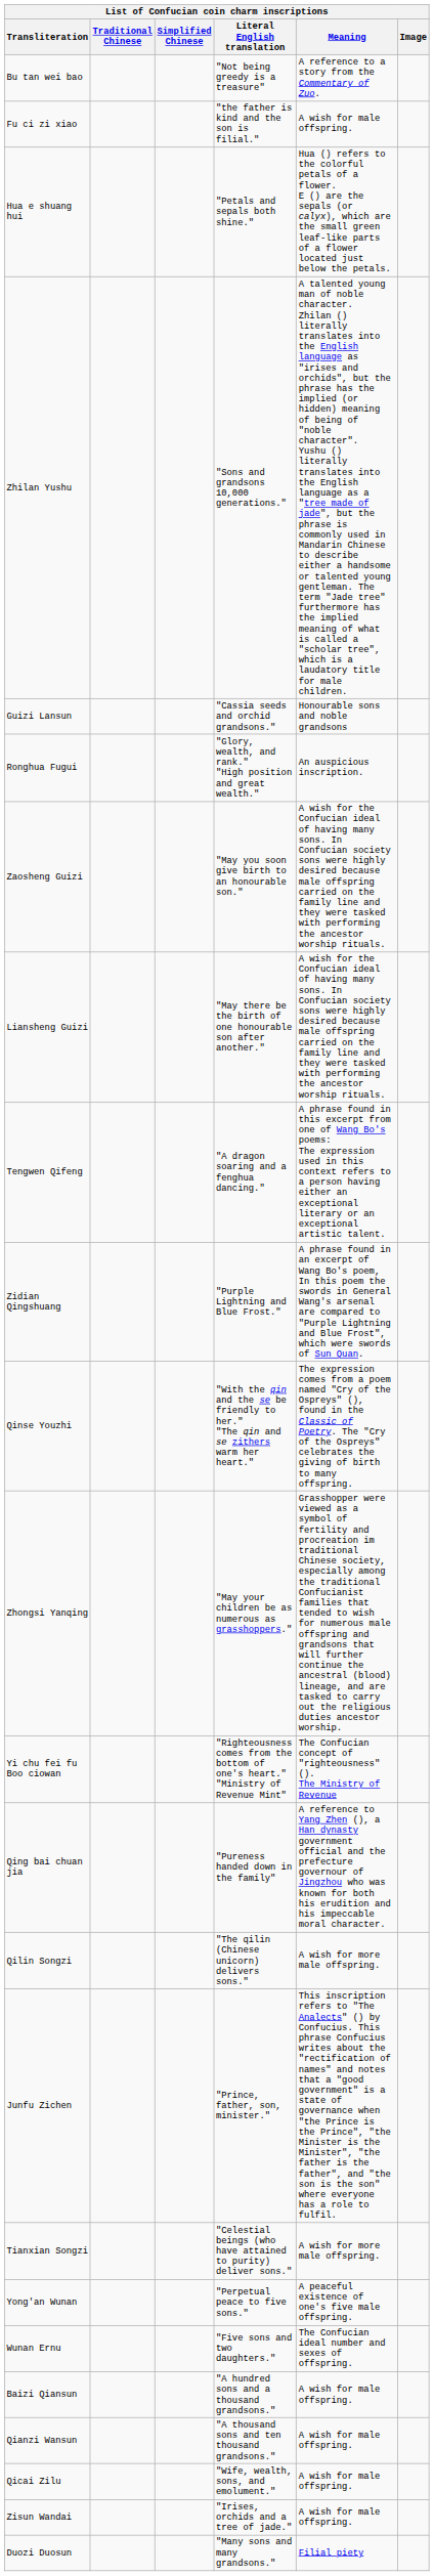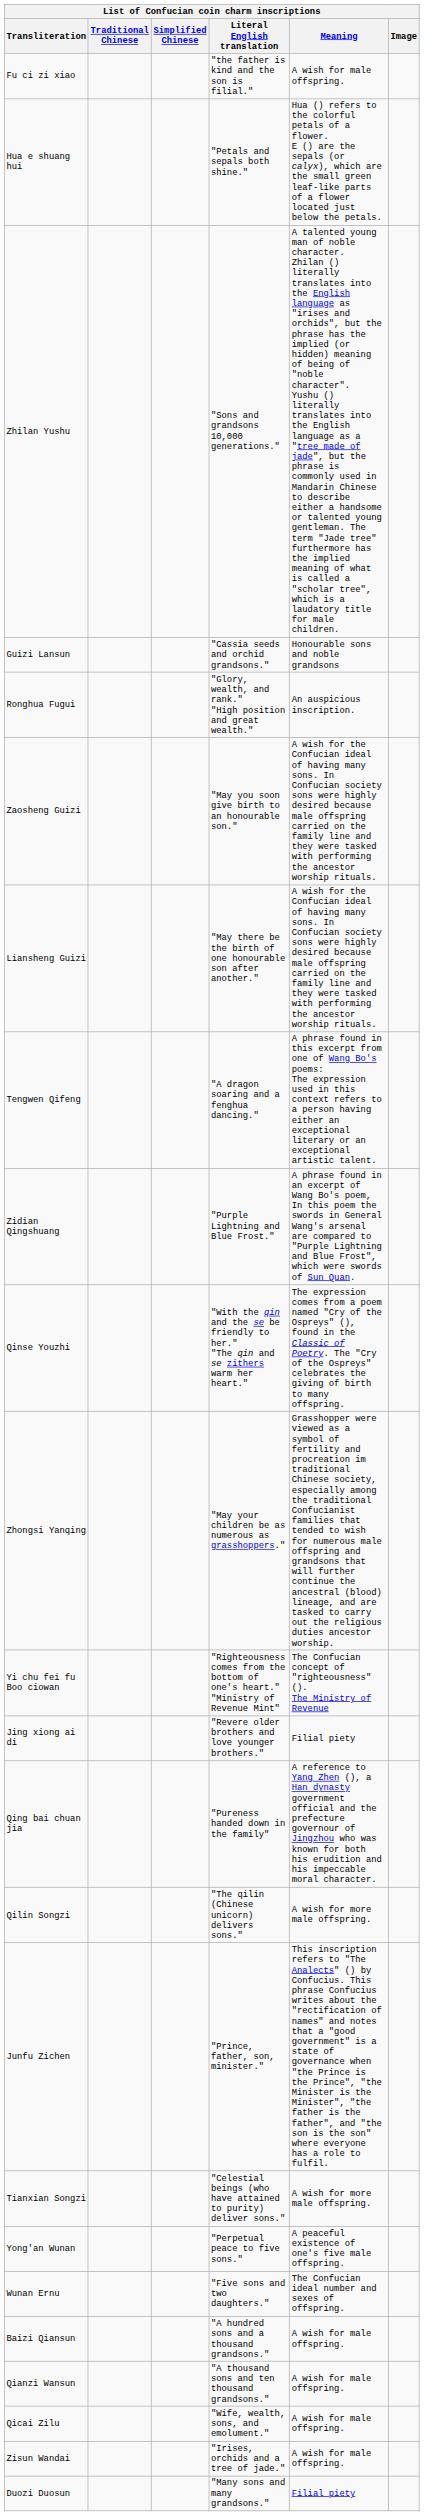 <table class="wikitable" style="font-size: 100%">
 <tr>
 <th colspan=6>List of Confucian coin charm inscriptions</th>
 </tr>
 <tr>
 <th>Transliteration</th>
 <th><a href='#'>Traditional Chinese</a></th>
 <th><a href='#'>Simplified Chinese</a></th>
 <th>Literal <a href='#'>English</a> translation</th>
 <th><a href='#'>Meaning</a></th>
 <th>Image</th>
-</tr>
-<tr>
-<td>Bu tan wei bao</td>
-<td></td>
-<td></td>
-<td>"Not being greedy is a treasure"</td>
-<td>A reference to a story from the <em><a href='#'>Commentary of Zuo</a></em>.</td>
-<td></td>
 </tr>
 <tr>
 <td>Fu ci zi xiao</td>
 <td></td>
 <td></td>
 <td>"the father is kind and the son is filial."</td>
 <td>A wish for male offspring.</td>
 <td></td>
 </tr>
 <tr>
 <td>Hua e shuang hui</td>
 <td></td>
 <td></td>
 <td>"Petals and sepals both shine."</td>
 <td>Hua () refers to the colorful petals of a flower.<br>E () are the sepals (or <em>calyx</em>), which are the small green leaf-like parts of a flower located just below the petals.</td>
 <td></td>
 </tr>
 <tr>
 <td>Zhilan Yushu</td>
 <td></td>
 <td></td>
 <td>"Sons and grandsons 10,000 generations."</td>
 <td>A talented young man of noble character.<br>Zhilan () literally translates into the <a href='#'>English language</a> as "irises and orchids", but the phrase has the implied (or hidden) meaning of being of "noble character".<br>Yushu () literally translates into the English language as a "<a href='#'>tree made of jade</a>", but the phrase is commonly used in Mandarin Chinese to describe either a handsome or talented young gentleman. The term "Jade tree" furthermore has the implied meaning of what is called a "scholar tree", which is a laudatory title for male children.</td>
 <td></td>
 </tr>
 <tr>
 <td>Guizi Lansun</td>
 <td></td>
 <td></td>
 <td>"Cassia seeds and orchid grandsons."</td>
 <td>Honourable sons and noble grandsons</td>
 <td></td>
 </tr>
 <tr>
 <td>Ronghua Fugui</td>
 <td></td>
 <td></td>
 <td>"Glory, wealth, and rank."<br>"High position and great wealth."</td>
 <td>An auspicious inscription.</td>
 <td></td>
 </tr>
 <tr>
 <td>Zaosheng Guizi</td>
 <td></td>
 <td></td>
 <td>"May you soon give birth to an honourable son."</td>
 <td>A wish for the Confucian ideal of having many sons. In Confucian society sons were highly desired because male offspring carried on the family line and they were tasked with performing the ancestor worship rituals.</td>
 <td></td>
 </tr>
 <tr>
 <td>Liansheng Guizi</td>
 <td></td>
 <td></td>
 <td>"May there be the birth of one honourable son after another."</td>
 <td>A wish for the Confucian ideal of having many sons. In Confucian society sons were highly desired because male offspring carried on the family line and they were tasked with performing the ancestor worship rituals.</td>
 <td></td>
 </tr>
 <tr>
 <td>Tengwen Qifeng</td>
 <td></td>
 <td></td>
 <td>"A dragon soaring and a fenghua dancing."</td>
 <td>A phrase found in this excerpt from one of <a href='#'>Wang Bo's</a> poems:  <br>The expression used in this context refers to a person having either an exceptional literary or an exceptional artistic talent.</td>
 </tr>
 <tr>
 <td>Zidian Qingshuang</td>
 <td></td>
 <td></td>
 <td>"Purple Lightning and Blue Frost."</td>
 <td>A phrase found in an excerpt of Wang Bo's poem, In this poem the swords in General Wang's arsenal are compared to "Purple Lightning and Blue Frost", which were swords of <a href='#'>Sun Quan</a>.</td>
 <td></td>
 </tr>
 <tr>
 <td>Qinse Youzhi</td>
 <td></td>
 <td></td>
 <td>"With the <em><a href='#'>qin</a></em> and the <em><a href='#'>se</a></em> be friendly to her."<br>"The <em>qin</em> and <em>se</em> <a href='#'>zithers</a> warm her heart."</td>
 <td>The expression comes from a poem named "Cry of the Ospreys" (), found in the <em><a href='#'>Classic of Poetry</a></em>. The "Cry of the Ospreys" celebrates the giving of birth to many offspring.</td>
 <td></td>
 </tr>
 <tr>
 <td>Zhongsi Yanqing</td>
 <td></td>
 <td></td>
 <td>"May your children be as numerous as <a href='#'>grasshoppers</a>."</td>
 <td>Grasshopper were viewed as a symbol of fertility and procreation im traditional Chinese society, especially among the traditional Confucianist families that tended to wish for numerous male offspring and grandsons that will further continue the ancestral (blood) lineage, and are tasked to carry out the religious duties ancestor worship.</td>
 <td></td>
 </tr>
 <tr>
 <td>Yi chu fei fu<br>Boo ciowan</td>
 <td><br></td>
 <td><br></td>
 <td>"Righteousness comes from the bottom of one's heart."<br>"Ministry of Revenue Mint"</td>
 <td>The Confucian concept of "righteousness" ().<br><a href='#'>The Ministry of Revenue</a></td>
 <td></td>
 </tr>
 <tr>
+<td>Jing xiong ai di</td>
+<td></td>
+<td></td>
+<td>"Revere older brothers and love younger brothers."</td>
+<td>Filial piety</td>
+<td></td>
+</tr>
+<tr>
 <td>Qing bai chuan jia</td>
 <td></td>
 <td></td>
 <td>"Pureness handed down in the family"</td>
 <td>A reference to <a href='#'>Yang Zhen</a> (), a <a href='#'>Han dynasty</a> government official and the prefecture governour of <a href='#'>Jingzhou</a> who was known for both his erudition and his impeccable moral character.</td>
 <td></td>
 </tr>
 <tr>
 <td>Qilin Songzi</td>
 <td></td>
 <td></td>
 <td>"The qilin (Chinese unicorn) delivers sons."</td>
 <td>A wish for more male offspring.</td>
 <td></td>
 </tr>
 <tr>
 <td>Junfu Zichen</td>
 <td></td>
 <td></td>
 <td>"Prince, father, son, minister."</td>
 <td>This inscription refers to "The <a href='#'>Analects</a>" () by Confucius. This phrase Confucius writes about the "rectification of names" and notes that a "good government" is a state of governance when "the Prince is the Prince", "the Minister is the Minister", "the father is the father", and "the son is the son" where everyone has a role to fulfil.</td>
 <td></td>
 </tr>
 <tr>
 <td>Tianxian Songzi</td>
 <td></td>
 <td></td>
 <td>"Celestial beings (who have attained to purity) deliver sons."</td>
 <td>A wish for more male offspring.</td>
 <td></td>
 </tr>
 <tr>
 <td>Yong'an Wunan</td>
 <td></td>
 <td></td>
 <td>"Perpetual peace to five sons."</td>
 <td>A peaceful existence of one's five male offspring.</td>
 <td></td>
 </tr>
 <tr>
 <td>Wunan Ernu</td>
 <td></td>
 <td></td>
 <td>"Five sons and two daughters."</td>
 <td>The Confucian ideal number and sexes of offspring.</td>
 <td></td>
 </tr>
 <tr>
 <td>Baizi Qiansun</td>
 <td></td>
 <td></td>
 <td>"A hundred sons and a thousand grandsons."</td>
 <td>A wish for male offspring.</td>
 <td></td>
 </tr>
 <tr>
 <td>Qianzi Wansun</td>
 <td></td>
 <td></td>
 <td>"A thousand sons and ten thousand grandsons."</td>
 <td>A wish for male offspring.</td>
 <td></td>
 </tr>
 <tr>
 <td>Qicai Zilu</td>
 <td></td>
 <td></td>
 <td>"Wife, wealth, sons, and emolument."</td>
 <td>A wish for male offspring.</td>
 <td></td>
 </tr>
 <tr>
 <td>Zisun Wandai</td>
 <td></td>
 <td></td>
 <td>"Irises, orchids and a tree of jade."</td>
 <td>A wish for male offspring.</td>
 <td></td>
 </tr>
 <tr>
 <td>Duozi Duosun</td>
 <td></td>
 <td></td>
 <td>"Many sons and many grandsons."</td>
 <td><a href='#'>Filial piety</a></td>
 <td></td>
 </tr>
 </table>
